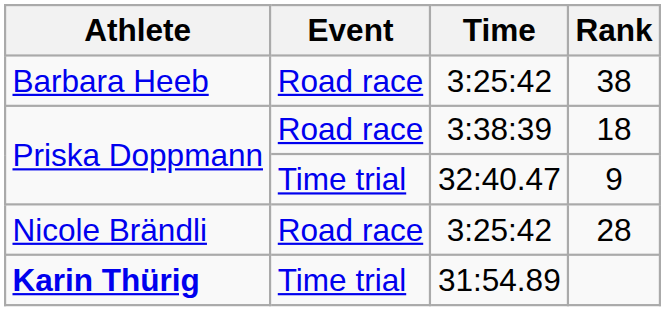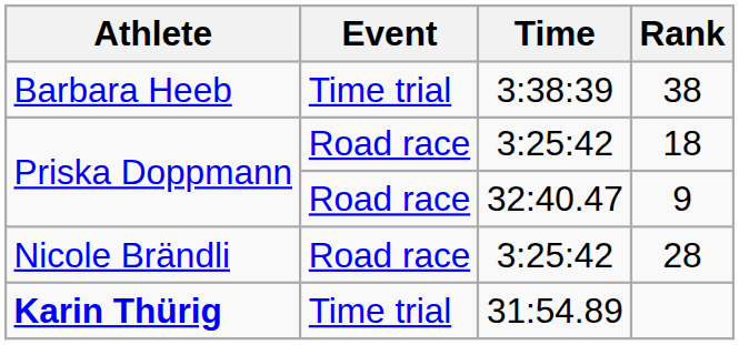 <table class=wikitable style="font-size:90%">
 <tr>
 <th>Athlete</th>
 <th>Event</th>
 <th>Time</th>
 <th>Rank</th>
 </tr>
 <tr align=center>
 <td align=left><a href='#'>Barbara Heeb</a></td>
-<td align=left><a href='#'>Road race</a></td>
-<td>3:25:42</td>
+<td align=left><a href='#'>Time trial</a></td>
+<td>3:38:39</td>
 <td>38</td>
 </tr>
 <tr align=center>
 <td align=left rowspan=2><a href='#'>Priska Doppmann</a></td>
 <td align=left><a href='#'>Road race</a></td>
-<td>3:38:39</td>
+<td>3:25:42</td>
 <td>18</td>
 </tr>
 <tr align=center>
-<td align=left><a href='#'>Time trial</a></td>
+<td align=left><a href='#'>Road race</a></td>
 <td>32:40.47</td>
 <td>9</td>
 </tr>
 <tr align=center>
 <td align=left><a href='#'>Nicole Brändli</a></td>
 <td align=left><a href='#'>Road race</a></td>
 <td>3:25:42</td>
 <td>28</td>
 </tr>
 <tr align=center>
 <td align=left><strong><a href='#'>Karin Thürig</a></strong></td>
 <td align=left><a href='#'>Time trial</a></td>
 <td>31:54.89</td>
 <td></td>
 </tr>
 </table>
